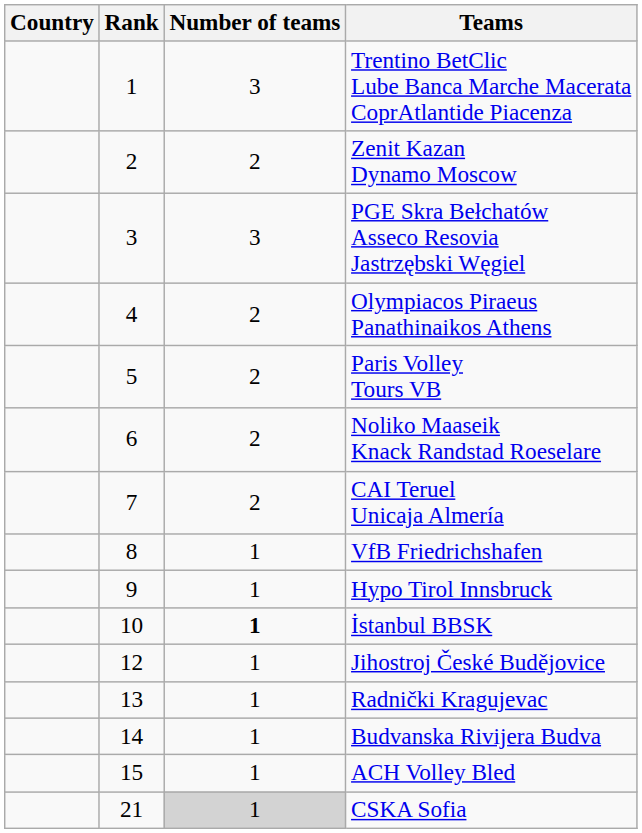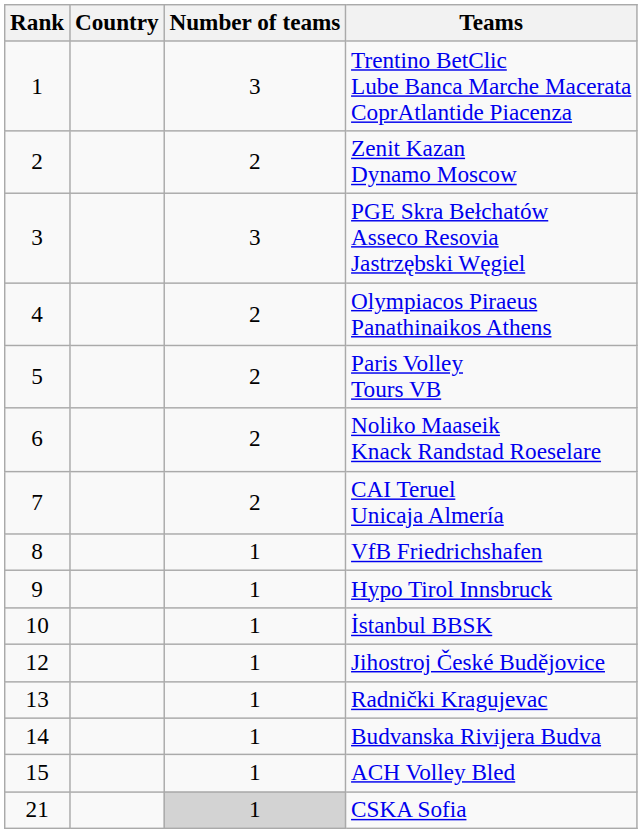 <table class="wikitable" style="text-align:left">
 <tr>
+<th>Rank</th>
 <th>Country</th>
-<th>Rank</th>
 <th>Number of teams</th>
 <th>Teams</th>
 </tr>
 <tr>
+<td align="center">1</td>
 <td></td>
-<td align="center">1</td>
 <td align="center">3</td>
 <td><a href='#'>Trentino BetClic</a> <br> <a href='#'>Lube Banca Marche Macerata</a><br> <a href='#'>CoprAtlantide Piacenza</a></td>
 </tr>
 <tr>
+<td align="center">2</td>
 <td></td>
-<td align="center">2</td>
 <td align="center">2</td>
 <td><a href='#'>Zenit Kazan</a> <br> <a href='#'>Dynamo Moscow</a></td>
 </tr>
 <tr>
+<td align="center">3</td>
 <td></td>
-<td align="center">3</td>
 <td align="center">3</td>
 <td><a href='#'>PGE Skra Bełchatów</a> <br> <a href='#'>Asseco Resovia</a> <br> <a href='#'>Jastrzębski Węgiel</a></td>
 </tr>
 <tr>
+<td align="center">4</td>
 <td></td>
-<td align="center">4</td>
 <td align="center">2</td>
 <td><a href='#'>Olympiacos Piraeus</a> <br> <a href='#'>Panathinaikos Athens</a></td>
 </tr>
 <tr>
+<td align="center">5</td>
 <td></td>
-<td align="center">5</td>
 <td align="center">2</td>
 <td><a href='#'>Paris Volley</a> <br> <a href='#'>Tours VB</a></td>
 </tr>
 <tr>
+<td align="center">6</td>
 <td></td>
-<td align="center">6</td>
 <td align="center">2</td>
 <td><a href='#'>Noliko Maaseik</a> <br> <a href='#'>Knack Randstad Roeselare</a></td>
 </tr>
 <tr>
+<td align="center">7</td>
 <td></td>
-<td align="center">7</td>
 <td align="center">2</td>
 <td><a href='#'>CAI Teruel</a> <br> <a href='#'>Unicaja Almería</a></td>
 </tr>
 <tr>
+<td align="center">8</td>
 <td></td>
-<td align="center">8</td>
 <td align="center">1</td>
 <td><a href='#'>VfB Friedrichshafen</a></td>
 </tr>
 <tr>
+<td align="center">9</td>
 <td></td>
-<td align="center">9</td>
 <td align="center">1</td>
 <td><a href='#'>Hypo Tirol Innsbruck</a></td>
 </tr>
 <tr>
+<td align="center">10</td>
 <td></td>
-<td align="center">10</td>
-<td align="center"><strong>1</strong></td>
+<td align="center">1</td>
 <td><a href='#'>İstanbul BBSK</a></td>
 </tr>
 <tr>
+<td align="center">12</td>
 <td></td>
-<td align="center">12</td>
 <td align="center">1</td>
 <td><a href='#'>Jihostroj České Budějovice</a></td>
 </tr>
 <tr>
+<td align="center">13</td>
 <td></td>
-<td align="center">13</td>
 <td align="center">1</td>
 <td><a href='#'>Radnički Kragujevac</a></td>
 </tr>
 <tr>
+<td align="center">14</td>
 <td></td>
-<td align="center">14</td>
 <td align="center">1</td>
 <td><a href='#'>Budvanska Rivijera Budva</a></td>
 </tr>
 <tr>
+<td align="center">15</td>
 <td></td>
-<td align="center">15</td>
 <td align="center">1</td>
 <td><a href='#'>ACH Volley Bled</a></td>
 </tr>
 <tr>
+<td align="center">21</td>
 <td></td>
-<td align="center">21</td>
 <td align="center" style="background: lightgrey;">1</td>
 <td><a href='#'>CSKA Sofia</a></td>
 </tr>
 </table>
